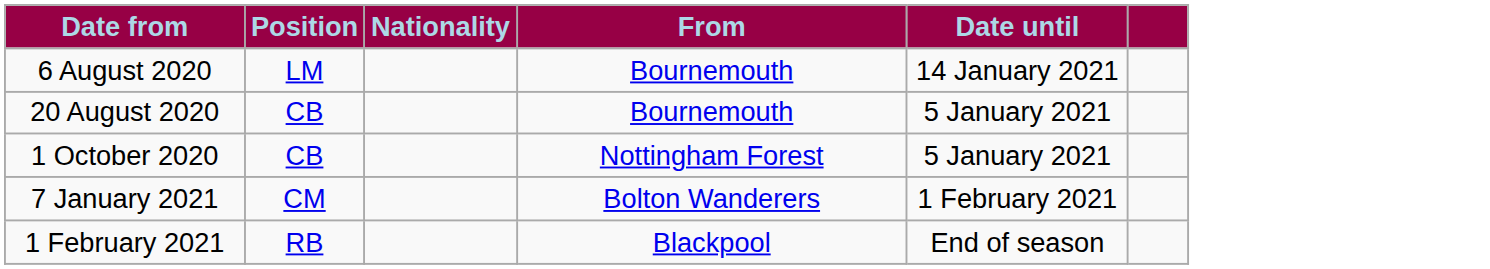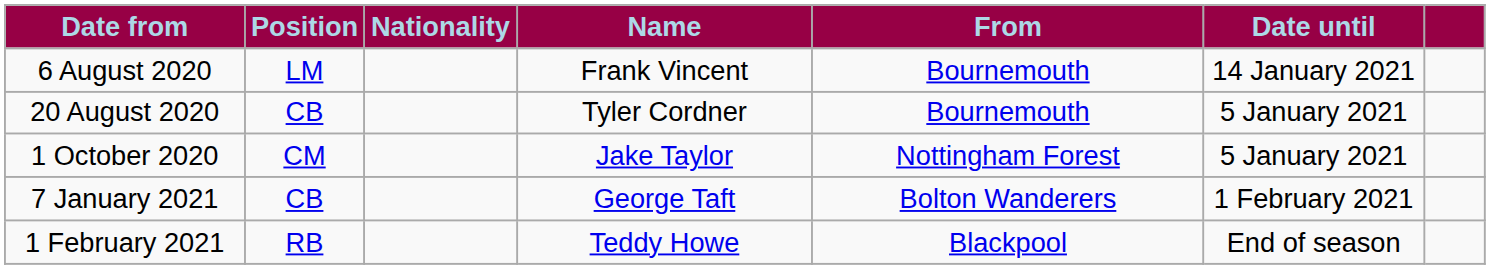 <table class="wikitable"  style="text-align:center; font-size:90%; ">
 <tr>
 <th style="background:#970045; color:#ADD8E6; width:120px;">Date from</th>
 <th style="background:#970045; color:#ADD8E6; width:50px;">Position</th>
 <th style="background:#970045; color:#ADD8E6; width:50px;">Nationality</th>
+<th style="background:#970045; color:#ADD8E6; width:150px;">Name</th>
 <th style="background:#970045; color:#ADD8E6; width:200px;">From</th>
 <th style="background:#970045; color:#ADD8E6; width:110px;">Date until</th>
 <th style="background:#970045; color:#ADD8E6; width:25px;"></th>
 </tr>
 <tr>
 <td>6 August 2020</td>
 <td><a href='#'>LM</a></td>
 <td></td>
+<td>Frank Vincent</td>
 <td> <a href='#'>Bournemouth</a></td>
 <td>14 January 2021</td>
 <td></td>
 </tr>
 <tr>
 <td>20 August 2020</td>
 <td><a href='#'>CB</a></td>
 <td></td>
+<td>Tyler Cordner</td>
 <td> <a href='#'>Bournemouth</a></td>
 <td>5 January 2021</td>
 <td></td>
 </tr>
 <tr>
 <td>1 October 2020</td>
-<td><a href='#'>CB</a></td>
+<td><a href='#'>CM</a></td>
 <td></td>
+<td><a href='#'>Jake Taylor</a></td>
 <td> <a href='#'>Nottingham Forest</a></td>
 <td>5 January 2021</td>
 <td></td>
 </tr>
 <tr>
 <td>7 January 2021</td>
-<td><a href='#'>CM</a></td>
+<td><a href='#'>CB</a></td>
 <td></td>
+<td><a href='#'>George Taft</a></td>
 <td> <a href='#'>Bolton Wanderers</a></td>
 <td>1 February 2021</td>
 <td></td>
 </tr>
 <tr>
 <td>1 February 2021</td>
 <td><a href='#'>RB</a></td>
 <td></td>
+<td><a href='#'>Teddy Howe</a></td>
 <td> <a href='#'>Blackpool</a></td>
 <td>End of season</td>
 <td></td>
 </tr>
 </table>
